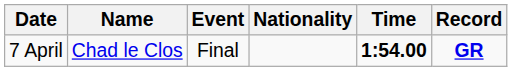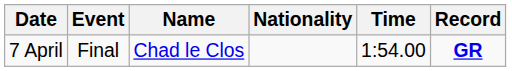 <table class=wikitable style=text-align:center>
 <tr>
 <th>Date</th>
+<th>Event</th>
 <th>Name</th>
-<th>Event</th>
 <th>Nationality</th>
 <th>Time</th>
 <th>Record</th>
 </tr>
 <tr>
 <td>7 April</td>
+<td>Final</td>
 <td align=left><a href='#'>Chad le Clos</a></td>
-<td>Final</td>
 <td align=left></td>
-<td><strong>1:54.00</strong></td>
+<td>1:54.00</td>
 <td><strong><a href='#'>GR</a></strong></td>
 </tr>
 </table>
